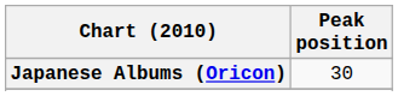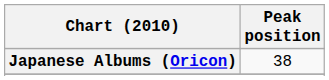 <table class="wikitable sortable plainrowheaders" style="text-align:center">
 <tr>
 <th scope="col">Chart (2010)</th>
 <th scope="col">Peak<br> position</th>
 </tr>
 <tr>
 </tr>
 <tr>
 </tr>
 <tr>
 </tr>
 <tr>
 </tr>
 <tr>
 </tr>
 <tr>
 </tr>
 <tr>
 </tr>
 <tr>
 <th scope="row">Japanese Albums (<a href='#'>Oricon</a>)</th>
-<td>30</td>
+<td>38</td>
 </tr>
 <tr>
 </tr>
 <tr>
 </tr>
 <tr>
 </tr>
 <tr>
 </tr>
 <tr>
 </tr>
 <tr>
 </tr>
 <tr>
 </tr>
 <tr>
 </tr>
 </table>
